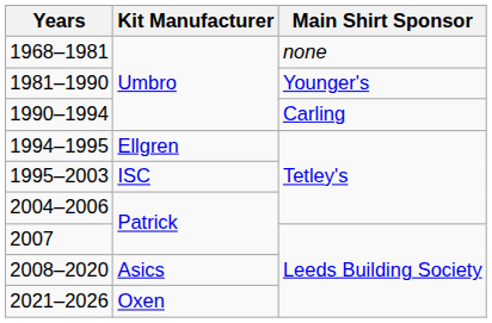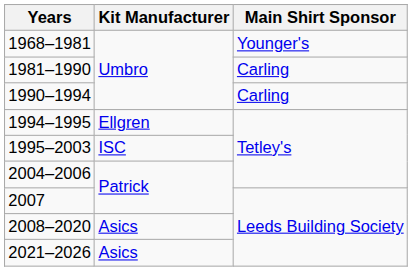 <table class="wikitable">
 <tr>
 <th>Years</th>
 <th>Kit Manufacturer</th>
 <th>Main Shirt Sponsor</th>
 </tr>
 <tr>
 <td>1968–1981</td>
 <td rowspan=3><a href='#'>Umbro</a></td>
-<td rowspan=1><em>none</em></td>
+<td><a href='#'>Younger's</a></td>
 </tr>
 <tr>
 <td>1981–1990</td>
-<td><a href='#'>Younger's</a></td>
+<td><a href='#'>Carling</a></td>
 </tr>
 <tr>
 <td>1990–1994</td>
 <td><a href='#'>Carling</a></td>
 </tr>
 <tr>
 <td>1994–1995</td>
 <td><a href='#'>Ellgren</a></td>
 <td rowspan=3><a href='#'>Tetley's</a></td>
 </tr>
 <tr>
 <td>1995–2003</td>
 <td><a href='#'>ISC</a></td>
 </tr>
 <tr>
 <td>2004–2006</td>
 <td rowspan=2><a href='#'>Patrick</a></td>
 </tr>
 <tr>
 <td>2007</td>
 <td rowspan=3><a href='#'>Leeds Building Society</a></td>
 </tr>
 <tr>
 <td>2008–2020</td>
 <td><a href='#'>Asics</a></td>
 </tr>
 <tr>
 <td>2021–2026</td>
-<td><a href='#'>Oxen</a></td>
+<td><a href='#'>Asics</a></td>
 </tr>
 </table>
